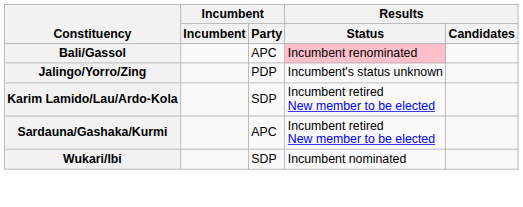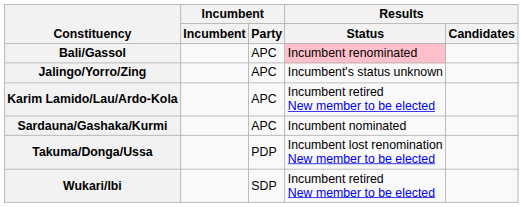 <table class="wikitable sortable">
 <tr valign=bottom>
 <th rowspan=2>Constituency</th>
 <th colspan=2>Incumbent</th>
 <th colspan=2>Results</th>
 </tr>
 <tr valign=bottom>
 <th>Incumbent</th>
 <th>Party</th>
 <th>Status</th>
 <th>Candidates</th>
 </tr>
 <tr>
 <th>Bali/Gassol</th>
 <td></td>
 <td>APC</td>
 <td style="background: pink;">Incumbent renominated</td>
 <td nowrap></td>
 </tr>
 <tr>
 <th>Jalingo/Yorro/Zing</th>
 <td></td>
-<td>PDP</td>
+<td>APC</td>
 <td>Incumbent's status unknown</td>
 <td nowrap></td>
 </tr>
 <tr>
 <th>Karim Lamido/Lau/Ardo-Kola</th>
 <td></td>
-<td>SDP</td>
+<td>APC</td>
 <td>Incumbent retired<br><a href='#'>New member to be elected</a></td>
 <td nowrap></td>
 </tr>
 <tr>
 <th>Sardauna/Gashaka/Kurmi</th>
 <td></td>
 <td>APC</td>
-<td>Incumbent retired<br><a href='#'>New member to be elected</a></td>
+<td>Incumbent nominated</td>
+<td nowrap></td>
+</tr>
+<tr>
+<th>Takuma/Donga/Ussa</th>
+<td></td>
+<td>PDP</td>
+<td>Incumbent lost renomination<br><a href='#'>New member to be elected</a></td>
 <td nowrap></td>
 </tr>
 <tr>
 <th>Wukari/Ibi</th>
 <td></td>
 <td>SDP</td>
-<td>Incumbent nominated</td>
+<td>Incumbent retired<br><a href='#'>New member to be elected</a></td>
 <td nowrap></td>
 </tr>
 </table>
